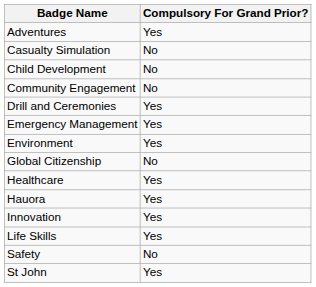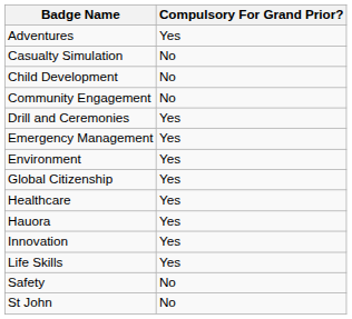 <table class="wikitable mw-collapsible mw-collapsed">
 <tr>
 <th>Badge Name</th>
 <th>Compulsory For Grand Prior?</th>
 </tr>
 <tr>
 <td>Adventures</td>
 <td>Yes</td>
 </tr>
 <tr>
 <td>Casualty Simulation</td>
 <td>No</td>
 </tr>
 <tr>
 <td>Child Development</td>
 <td>No</td>
 </tr>
 <tr>
 <td>Community Engagement</td>
 <td>No</td>
 </tr>
 <tr>
 <td>Drill and Ceremonies</td>
 <td>Yes</td>
 </tr>
 <tr>
 <td>Emergency Management</td>
 <td>Yes</td>
 </tr>
 <tr>
 <td>Environment</td>
 <td>Yes</td>
 </tr>
 <tr>
 <td>Global Citizenship</td>
-<td>No</td>
+<td>Yes</td>
 </tr>
 <tr>
 <td>Healthcare</td>
 <td>Yes</td>
 </tr>
 <tr>
 <td>Hauora</td>
 <td>Yes</td>
 </tr>
 <tr>
 <td>Innovation</td>
 <td>Yes</td>
 </tr>
 <tr>
 <td>Life Skills</td>
 <td>Yes</td>
 </tr>
 <tr>
 <td>Safety</td>
 <td>No</td>
 </tr>
 <tr>
 <td>St John</td>
-<td>Yes</td>
+<td>No</td>
 </tr>
 </table>
